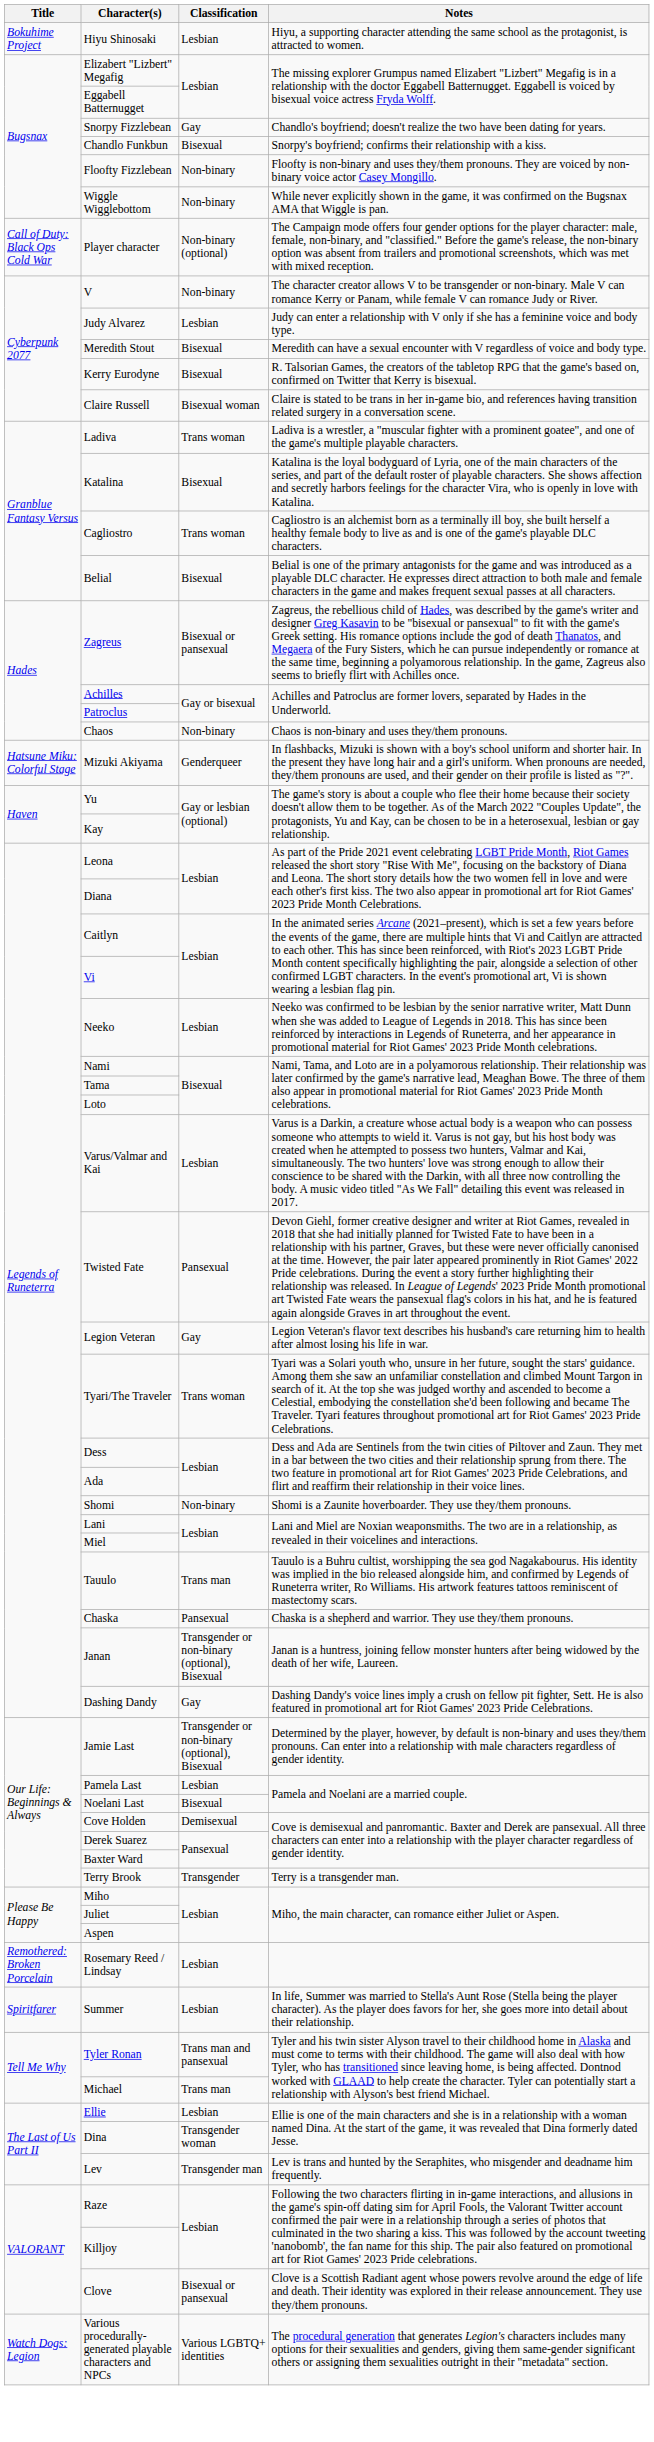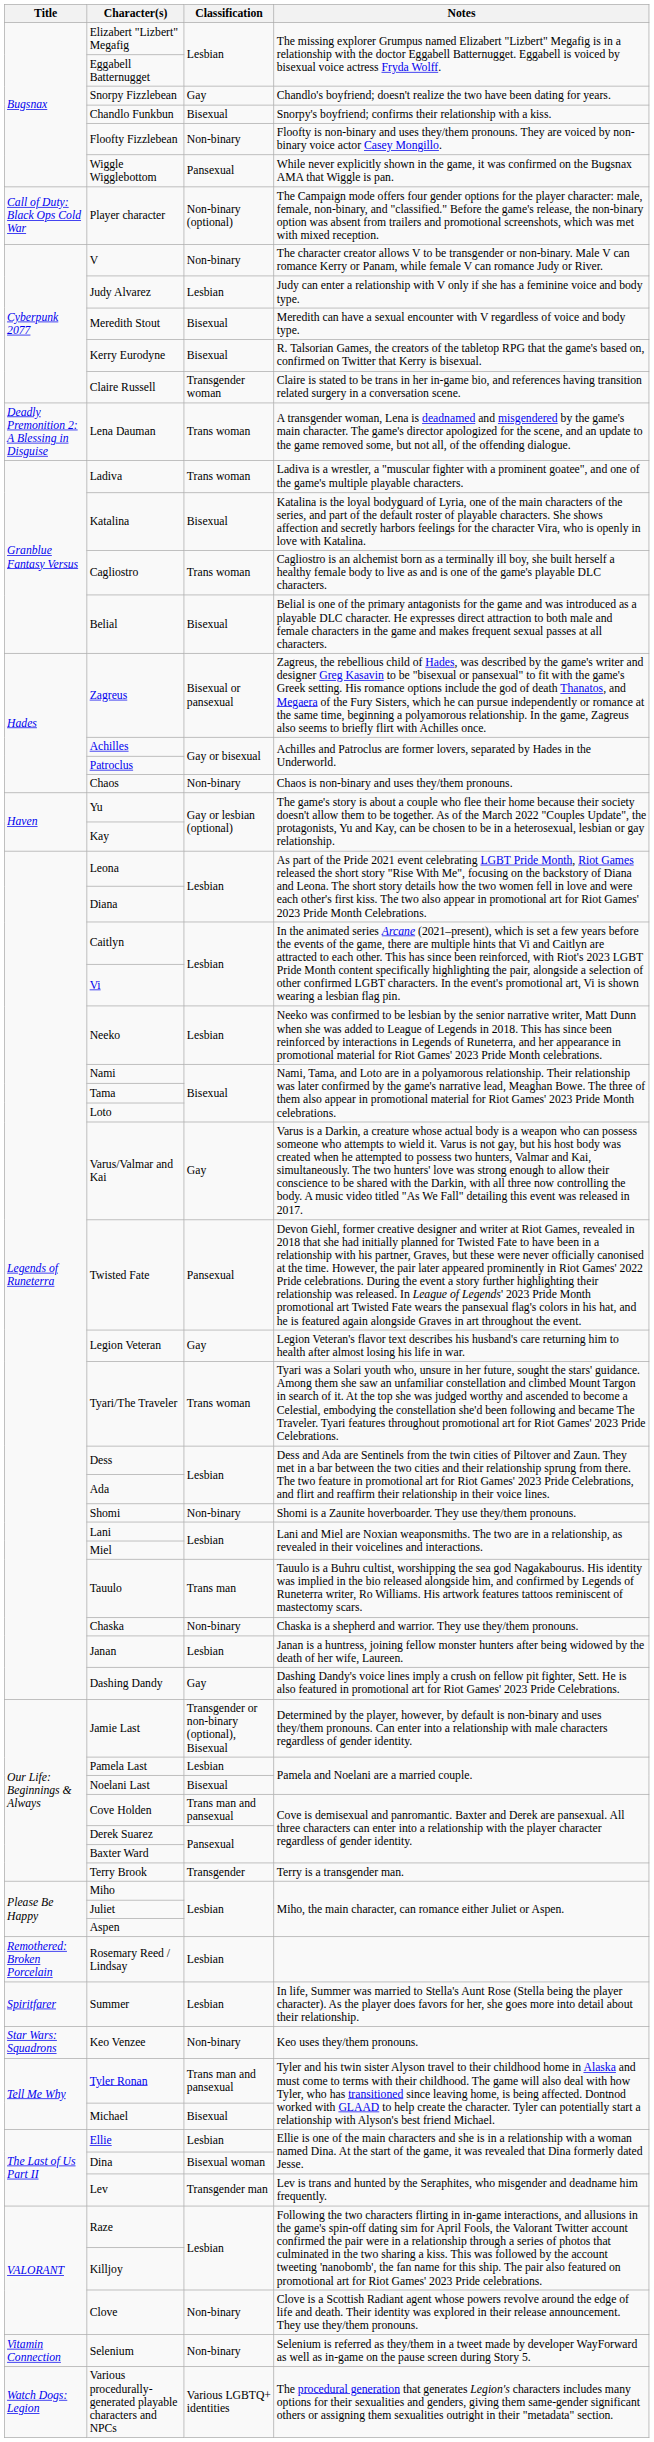 <table class="wikitable sortable" style="width: 100%">
 <tr>
 <th>Title</th>
 <th>Character(s)</th>
 <th>Classification</th>
 <th>Notes</th>
-</tr>
-<tr>
-<td><em><a href='#'>Bokuhime Project</a></em></td>
-<td>Hiyu Shinosaki</td>
-<td>Lesbian</td>
-<td>Hiyu, a supporting character attending the same school as the protagonist, is attracted to women.</td>
 </tr>
 <tr>
 <td rowspan="6"><em><a href='#'>Bugsnax</a></em></td>
 <td>Elizabert "Lizbert" Megafig</td>
 <td rowspan="2">Lesbian</td>
 <td rowspan="2">The missing explorer Grumpus named Elizabert "Lizbert" Megafig is in a relationship with the doctor Eggabell Batternugget. Eggabell is voiced by bisexual voice actress <a href='#'>Fryda Wolff</a>.</td>
 </tr>
 <tr>
 <td>Eggabell Batternugget</td>
 </tr>
 <tr>
 <td>Snorpy Fizzlebean</td>
 <td>Gay</td>
 <td>Chandlo's boyfriend; doesn't realize the two have been dating for years.</td>
 </tr>
 <tr>
 <td>Chandlo Funkbun</td>
 <td>Bisexual</td>
 <td>Snorpy's boyfriend; confirms their relationship with a kiss.</td>
 </tr>
 <tr>
 <td>Floofty Fizzlebean</td>
 <td>Non-binary</td>
 <td>Floofty is non-binary and uses they/them pronouns. They are voiced by non-binary voice actor <a href='#'>Casey Mongillo</a>.</td>
 </tr>
 <tr>
 <td>Wiggle Wigglebottom</td>
-<td>Non-binary</td>
+<td>Pansexual</td>
 <td>While never explicitly shown in the game, it was confirmed on the Bugsnax AMA that Wiggle is pan.</td>
 </tr>
 <tr>
 <td><em><a href='#'>Call of Duty: Black Ops Cold War</a></em></td>
 <td>Player character</td>
 <td>Non-binary (optional)</td>
 <td>The Campaign mode offers four gender options for the player character: male, female, non-binary, and "classified." Before the game's release, the non-binary option was absent from trailers and promotional screenshots, which was met with mixed reception.</td>
 </tr>
 <tr>
 <td rowspan="5"><em><a href='#'>Cyberpunk 2077</a></em></td>
 <td>V</td>
 <td>Non-binary</td>
 <td>The character creator allows V to be transgender or non-binary. Male V can romance Kerry or Panam, while female V can romance Judy or River.</td>
 </tr>
 <tr>
 <td>Judy Alvarez</td>
 <td>Lesbian</td>
 <td>Judy can enter a relationship with V only if she has a feminine voice and body type.</td>
 </tr>
 <tr>
 <td>Meredith Stout</td>
 <td>Bisexual</td>
 <td>Meredith can have a sexual encounter with V regardless of voice and body type.</td>
 </tr>
 <tr>
 <td>Kerry Eurodyne</td>
 <td>Bisexual</td>
 <td>R. Talsorian Games, the creators of the tabletop RPG that the game's based on, confirmed on Twitter that Kerry is bisexual.</td>
 </tr>
 <tr>
 <td>Claire Russell</td>
-<td>Bisexual woman</td>
+<td>Transgender woman</td>
 <td>Claire is stated to be trans in her in-game bio, and references having transition related surgery in a conversation scene.</td>
+</tr>
+<tr>
+<td><em><a href='#'>Deadly Premonition 2: A Blessing in Disguise</a></em></td>
+<td>Lena Dauman</td>
+<td>Trans woman</td>
+<td>A transgender woman, Lena is <a href='#'>deadnamed</a> and <a href='#'>misgendered</a> by the game's main character. The game's director apologized for the scene, and an update to the game removed some, but not all, of the offending dialogue.</td>
 </tr>
 <tr>
 <td rowspan="4"><em><a href='#'>Granblue Fantasy Versus</a></em></td>
 <td>Ladiva</td>
 <td>Trans woman</td>
 <td>Ladiva is a wrestler, a "muscular fighter with a prominent goatee", and one of the game's multiple playable characters.</td>
 </tr>
 <tr>
 <td>Katalina</td>
 <td>Bisexual</td>
 <td>Katalina is the loyal bodyguard of Lyria, one of the main characters of the series, and part of the default roster of playable characters. She shows affection and secretly harbors feelings for the character Vira, who is openly in love with Katalina.</td>
 </tr>
 <tr>
 <td>Cagliostro</td>
 <td>Trans woman</td>
 <td>Cagliostro is an alchemist born as a terminally ill boy, she built herself a healthy female body to live as and is one of the game's playable DLC characters.</td>
 </tr>
 <tr>
 <td>Belial</td>
 <td>Bisexual</td>
 <td>Belial is one of the primary antagonists for the game and was introduced as a playable DLC character.  He expresses direct attraction to both male and female characters in the game and makes frequent sexual passes at all characters.</td>
 </tr>
 <tr>
 <td rowspan="4"><em><a href='#'>Hades</a></em></td>
 <td><a href='#'>Zagreus</a></td>
 <td>Bisexual or pansexual</td>
 <td>Zagreus, the rebellious child of <a href='#'>Hades</a>, was described by the game's writer and designer <a href='#'>Greg Kasavin</a> to be "bisexual or pansexual" to fit with the game's Greek setting. His romance options include the god of death <a href='#'>Thanatos</a>, and <a href='#'>Megaera</a> of the Fury Sisters, which he can pursue independently or romance at the same time, beginning a polyamorous relationship. In the game, Zagreus also seems to briefly flirt with Achilles once.</td>
 </tr>
 <tr>
 <td><a href='#'>Achilles</a></td>
 <td rowspan="2">Gay or bisexual</td>
 <td rowspan="2">Achilles and Patroclus are former lovers, separated by Hades in the Underworld.</td>
 </tr>
 <tr>
 <td><a href='#'>Patroclus</a></td>
 </tr>
 <tr>
 <td>Chaos</td>
 <td>Non-binary</td>
 <td>Chaos is non-binary and uses they/them pronouns.</td>
-</tr>
-<tr>
-<td rowspan="1"><em><a href='#'>Hatsune Miku: Colorful Stage</a></em></td>
-<td>Mizuki Akiyama</td>
-<td>Genderqueer</td>
-<td>In flashbacks, Mizuki is shown with a boy's school uniform and shorter hair. In the present they have long hair and a girl's uniform. When pronouns are needed, they/them pronouns are used, and their gender on their profile is listed as "?".</td>
 </tr>
 <tr>
 <td rowspan="2"><a href='#'><em>Haven</em></a></td>
 <td>Yu</td>
 <td rowspan="2">Gay or lesbian (optional)</td>
 <td rowspan="2">The game's story is about a couple who flee their home because their society doesn't allow them to be together. As of the March 2022 "Couples Update", the protagonists, Yu and Kay, can be chosen to be in a heterosexual, lesbian or gay relationship.</td>
 </tr>
 <tr>
 <td>Kay</td>
 </tr>
 <tr>
 <td rowspan="21"><em><a href='#'>Legends of Runeterra</a></em></td>
 <td>Leona</td>
 <td rowspan="2">Lesbian</td>
 <td rowspan="2">As part of the Pride 2021 event celebrating <a href='#'>LGBT Pride Month</a>, <a href='#'>Riot Games</a> released the short story "Rise With Me", focusing on the backstory of Diana and Leona. The short story details how the two women fell in love and were each other's first kiss. The two also appear in promotional art for Riot Games' 2023 Pride Month Celebrations.</td>
 </tr>
 <tr>
 <td>Diana</td>
 </tr>
 <tr>
 <td>Caitlyn</td>
 <td rowspan="2">Lesbian</td>
 <td rowspan="2">In the animated series <em><a href='#'>Arcane</a></em> (2021–present), which is set a few years before the events of the game, there are multiple hints that Vi and Caitlyn are attracted to each other. This has since been reinforced, with Riot's 2023 LGBT Pride Month content specifically highlighting the pair, alongside a selection of other confirmed LGBT characters. In the event's promotional art, Vi is shown wearing a lesbian flag pin.</td>
 </tr>
 <tr>
 <td><a href='#'>Vi</a></td>
 </tr>
 <tr>
 <td>Neeko</td>
 <td>Lesbian</td>
 <td>Neeko was confirmed to be lesbian by the senior narrative writer, Matt Dunn when she was added to League of Legends in 2018. This has since been reinforced by interactions in Legends of Runeterra, and her appearance in promotional material for Riot Games' 2023 Pride Month celebrations.</td>
 </tr>
 <tr>
 <td>Nami</td>
 <td rowspan="3">Bisexual</td>
 <td rowspan="3">Nami, Tama, and Loto are in a polyamorous relationship. Their relationship was later confirmed by the game's narrative lead, Meaghan Bowe. The three of them also appear in promotional material for Riot Games' 2023 Pride Month celebrations.</td>
 </tr>
 <tr>
 <td>Tama</td>
 </tr>
 <tr>
 <td>Loto</td>
 </tr>
 <tr>
 <td>Varus/Valmar and Kai</td>
-<td>Lesbian</td>
+<td>Gay</td>
 <td>Varus is a Darkin, a creature whose actual body is a weapon who can possess someone who attempts to wield it. Varus is not gay, but his host body was created when he attempted to possess two hunters, Valmar and Kai, simultaneously. The two hunters' love was strong enough to allow their conscience to be shared with the Darkin, with all three now controlling the body. A music video titled "As We Fall" detailing this event was released in 2017.</td>
 </tr>
 <tr>
 <td>Twisted Fate</td>
 <td>Pansexual</td>
 <td>Devon Giehl, former creative designer and writer at Riot Games, revealed in 2018 that she had initially planned for Twisted Fate to have been in a relationship with his partner, Graves, but these were never officially canonised at the time. However, the pair later appeared prominently in Riot Games' 2022 Pride celebrations. During the event a story further highlighting their relationship was released. In <em>League of Legends</em>' 2023 Pride Month promotional art Twisted Fate wears the pansexual flag's colors in his hat, and he is featured again alongside Graves in art throughout the event.</td>
 </tr>
 <tr>
 <td>Legion Veteran</td>
 <td>Gay</td>
 <td>Legion Veteran's flavor text describes his husband's care returning him to health after almost losing his life in war.</td>
 </tr>
 <tr>
 <td>Tyari/The Traveler</td>
 <td>Trans woman</td>
 <td>Tyari was a Solari youth who, unsure in her future, sought the stars' guidance. Among them she saw an unfamiliar constellation and climbed Mount Targon in search of it. At the top she was judged worthy and ascended to become a Celestial, embodying the constellation she'd been following and became The Traveler. Tyari features throughout promotional art for Riot Games' 2023 Pride Celebrations.</td>
 </tr>
 <tr>
 <td>Dess</td>
 <td rowspan="2">Lesbian</td>
 <td rowspan="2">Dess and Ada are Sentinels from the twin cities of Piltover and Zaun. They met in a bar between the two cities and their relationship sprung from there. The two feature in promotional art for Riot Games' 2023 Pride Celebrations, and flirt and reaffirm their relationship in their voice lines.</td>
 </tr>
 <tr>
 <td>Ada</td>
 </tr>
 <tr>
 <td>Shomi</td>
 <td>Non-binary</td>
 <td>Shomi is a Zaunite hoverboarder. They use they/them pronouns.</td>
 </tr>
 <tr>
 <td>Lani</td>
 <td rowspan="2">Lesbian</td>
 <td rowspan="2">Lani and Miel are Noxian weaponsmiths. The two are in a relationship, as revealed in their voicelines and interactions.</td>
 </tr>
 <tr>
 <td>Miel</td>
 </tr>
 <tr>
 <td>Tauulo</td>
 <td>Trans man</td>
 <td>Tauulo is a Buhru cultist, worshipping the sea god Nagakabourus. His identity was implied in the bio released alongside him, and confirmed by Legends of Runeterra writer, Ro Williams. His artwork features tattoos reminiscent of mastectomy scars.</td>
 </tr>
 <tr>
 <td>Chaska</td>
-<td>Pansexual</td>
+<td>Non-binary</td>
 <td>Chaska is a shepherd and warrior. They use they/them pronouns.</td>
 </tr>
 <tr>
 <td>Janan</td>
-<td>Transgender or non-binary (optional), Bisexual</td>
+<td>Lesbian</td>
 <td>Janan is a huntress, joining fellow monster hunters after being widowed by the death of her wife, Laureen.</td>
 </tr>
 <tr>
 <td>Dashing Dandy</td>
 <td>Gay</td>
 <td>Dashing Dandy's voice lines imply a crush on fellow pit fighter, Sett. He is also featured in promotional art for Riot Games' 2023 Pride Celebrations.</td>
 </tr>
 <tr>
 <td rowspan="7"><em>Our Life: Beginnings & Always</em></td>
 <td>Jamie Last</td>
 <td>Transgender or non-binary (optional), Bisexual</td>
 <td>Determined by the player, however, by default is non-binary and uses they/them pronouns. Can enter into a relationship with male characters regardless of gender identity.</td>
 </tr>
 <tr>
 <td>Pamela Last</td>
 <td>Lesbian</td>
 <td rowspan="2">Pamela and Noelani are a married couple.</td>
 </tr>
 <tr>
 <td>Noelani Last</td>
 <td>Bisexual</td>
 </tr>
 <tr>
 <td>Cove Holden</td>
-<td>Demisexual</td>
+<td>Trans man and pansexual</td>
 <td rowspan="3">Cove is demisexual and panromantic. Baxter and Derek are pansexual. All three characters can enter into a relationship with the player character regardless of gender identity.</td>
 </tr>
 <tr>
 <td>Derek Suarez</td>
 <td rowspan="2">Pansexual</td>
 </tr>
 <tr>
 <td>Baxter Ward</td>
 </tr>
 <tr>
 <td>Terry Brook</td>
 <td>Transgender</td>
 <td>Terry is a transgender man.</td>
 </tr>
 <tr>
 <td rowspan="3"><em>Please Be Happy</em></td>
 <td>Miho</td>
 <td rowspan="3">Lesbian</td>
 <td rowspan="3">Miho, the main character, can romance either Juliet or Aspen.</td>
 </tr>
 <tr>
 <td>Juliet</td>
 </tr>
 <tr>
 <td>Aspen</td>
 </tr>
 <tr>
 <td><em><a href='#'>Remothered: Broken Porcelain</a></em></td>
 <td>Rosemary Reed / Lindsay</td>
 <td>Lesbian</td>
 <td></td>
 </tr>
 <tr>
 <td><em><a href='#'>Spiritfarer</a></em></td>
 <td>Summer</td>
 <td>Lesbian</td>
 <td>In life, Summer was married to Stella's Aunt Rose (Stella being the player character). As the player does favors for her, she goes more into detail about their relationship.</td>
 </tr>
 <tr>
+<td><em><a href='#'>Star Wars: Squadrons</a></em></td>
+<td>Keo Venzee</td>
+<td>Non-binary</td>
+<td>Keo uses they/them pronouns.</td>
+</tr>
+<tr>
 <td rowspan="2"><em><a href='#'>Tell Me Why</a></em></td>
 <td><a href='#'>Tyler Ronan</a></td>
 <td>Trans man and pansexual</td>
 <td rowspan="2">Tyler and his twin sister Alyson travel to their childhood home in <a href='#'>Alaska</a> and must come to terms with their childhood. The game will also deal with how Tyler, who has <a href='#'>transitioned</a> since leaving home, is being affected. Dontnod worked with <a href='#'>GLAAD</a> to help create the character. Tyler can potentially start a relationship with Alyson's best friend Michael.</td>
 </tr>
 <tr>
 <td>Michael</td>
-<td>Trans man</td>
+<td>Bisexual</td>
 </tr>
 <tr>
 <td rowspan="3"><em><a href='#'>The Last of Us Part II</a></em></td>
 <td><a href='#'>Ellie</a></td>
 <td>Lesbian</td>
 <td rowspan="2">Ellie is one of the main characters and she is in a relationship with a woman named Dina. At the start of the game, it was revealed that Dina formerly dated Jesse.</td>
 </tr>
 <tr>
 <td>Dina</td>
-<td>Transgender woman</td>
+<td>Bisexual woman</td>
 </tr>
 <tr>
 <td>Lev</td>
 <td>Transgender man</td>
 <td>Lev is trans and hunted by the Seraphites, who misgender and deadname him frequently.</td>
 </tr>
 <tr>
 <td rowspan="3"><em><a href='#'>VALORANT</a></em></td>
 <td>Raze</td>
 <td rowspan="2">Lesbian</td>
 <td rowspan="2">Following the two characters flirting in in-game interactions, and allusions in the game's spin-off dating sim for April Fools, the Valorant Twitter account confirmed the pair were in a relationship through a series of photos that culminated in the two sharing a kiss. This was followed by the account tweeting 'nanobomb', the fan name for this ship. The pair also featured on promotional art for Riot Games' 2023 Pride celebrations.</td>
 </tr>
 <tr>
 <td>Killjoy</td>
 </tr>
 <tr>
 <td>Clove</td>
-<td>Bisexual or pansexual</td>
+<td>Non-binary</td>
 <td>Clove is a Scottish Radiant agent whose powers revolve around the edge of life and death. Their identity was explored in their release announcement. They use they/them pronouns.</td>
+</tr>
+<tr>
+<td rowspan="1"><em><a href='#'>Vitamin Connection</a></em></td>
+<td>Selenium</td>
+<td>Non-binary</td>
+<td>Selenium is referred as they/them in a tweet made by developer WayForward as well as in-game on the pause screen during Story 5.</td>
 </tr>
 <tr>
 <td><em><a href='#'>Watch Dogs: Legion</a></em></td>
 <td>Various procedurally-generated playable characters and NPCs</td>
 <td>Various LGBTQ+ identities</td>
 <td>The <a href='#'>procedural generation</a> that generates <em>Legion's</em> characters includes many options for their sexualities and genders, giving them same-gender significant others or assigning them sexualities outright in their "metadata" section.</td>
 </tr>
 </table>
